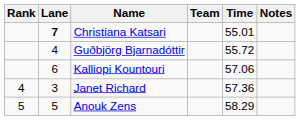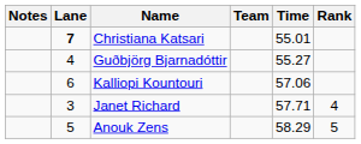 <table class="wikitable sortable" style="text-align:center">
 <tr>
-<th>Rank</th>
+<th>Notes</th>
 <th>Lane</th>
 <th>Name</th>
 <th>Team</th>
 <th>Time</th>
-<th>Notes</th>
+<th>Rank</th>
 </tr>
 <tr>
 <td></td>
 <td><strong>7</strong></td>
 <td align="left"><a href='#'>Christiana Katsari</a></td>
 <td align=left></td>
 <td>55.01</td>
 <td></td>
 </tr>
 <tr>
 <td></td>
 <td>4</td>
 <td align="left"><a href='#'>Guðbjörg Bjarnadóttir</a></td>
 <td align=left></td>
-<td>55.72</td>
+<td>55.27</td>
 <td></td>
 </tr>
 <tr>
 <td></td>
 <td>6</td>
 <td align="left"><a href='#'>Kalliopi Kountouri</a></td>
 <td align=left></td>
 <td>57.06</td>
 <td></td>
 </tr>
 <tr>
-<td>4</td>
+<td></td>
 <td>3</td>
 <td align="left"><a href='#'>Janet Richard</a></td>
 <td align=left></td>
-<td>57.36</td>
-<td></td>
+<td>57.71</td>
+<td>4</td>
 </tr>
 <tr>
-<td>5</td>
+<td></td>
 <td>5</td>
 <td align="left"><a href='#'>Anouk Zens</a></td>
 <td align=left></td>
 <td>58.29</td>
-<td></td>
+<td>5</td>
 </tr>
 </table>
